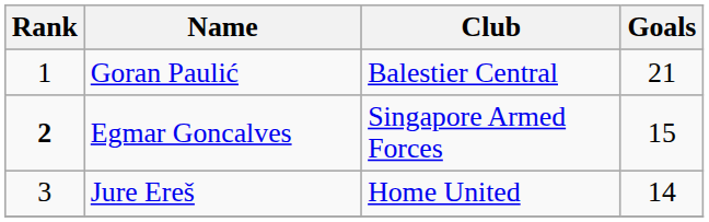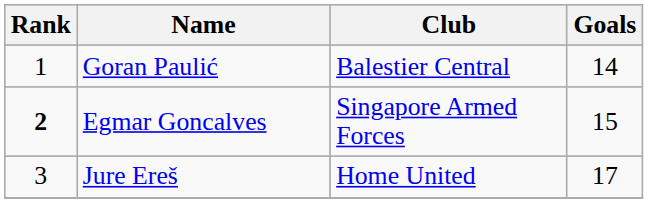 <table class="wikitable sortable">
 <tr>
 <th>Rank</th>
 <th width='150'>Name</th>
 <th width='140'>Club</th>
 <th>Goals</th>
 </tr>
 <tr>
 <td align="center">1</td>
 <td> <a href='#'>Goran Paulić</a></td>
 <td><a href='#'>Balestier Central</a></td>
-<td align="center">21</td>
+<td align="center">14</td>
 </tr>
 <tr>
 <td align="center"><strong>2</strong></td>
 <td> <a href='#'>Egmar Goncalves</a></td>
 <td><a href='#'>Singapore Armed Forces</a></td>
 <td align="center">15</td>
 </tr>
 <tr>
 <td align="center">3</td>
 <td> <a href='#'>Jure Ereš</a></td>
 <td><a href='#'>Home United</a></td>
-<td align="center">14</td>
+<td align="center">17</td>
 </tr>
 <tr>
 </tr>
 </table>
